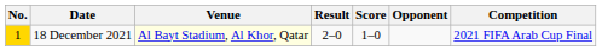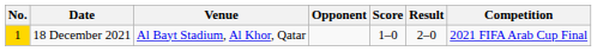 <table class="wikitable sortable">
 <tr>
 <th scope="col">No.</th>
 <th scope="col">Date</th>
 <th scope="col">Venue</th>
+<th scope="col">Opponent</th>
+<th scope="col">Score</th>
 <th scope="col">Result</th>
-<th scope="col">Score</th>
-<th scope="col">Opponent</th>
 <th scope="col">Competition</th>
 </tr>
 <tr>
 <td align="center" style="background: gold;">1</td>
 <td>18 December 2021</td>
-<td style="background: lightyellow;"><a href='#'>Al Bayt Stadium</a>, <a href='#'>Al Khor</a>, Qatar</td>
+<td><a href='#'>Al Bayt Stadium</a>, <a href='#'>Al Khor</a>, Qatar</td>
+<td></td>
+<td align="center">1–0</td>
 <td align="center">2–0 </td>
-<td align="center">1–0</td>
-<td></td>
 <td><a href='#'>2021 FIFA Arab Cup Final</a></td>
 </tr>
 </table>
